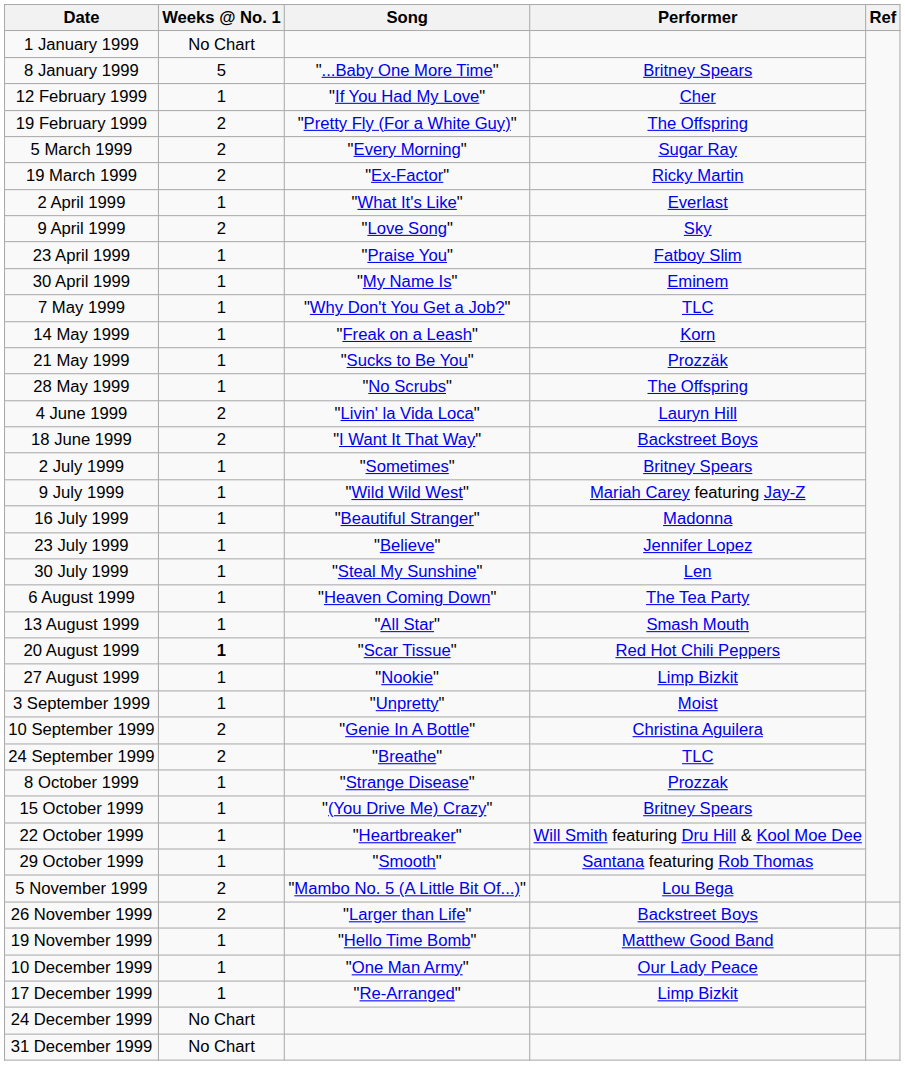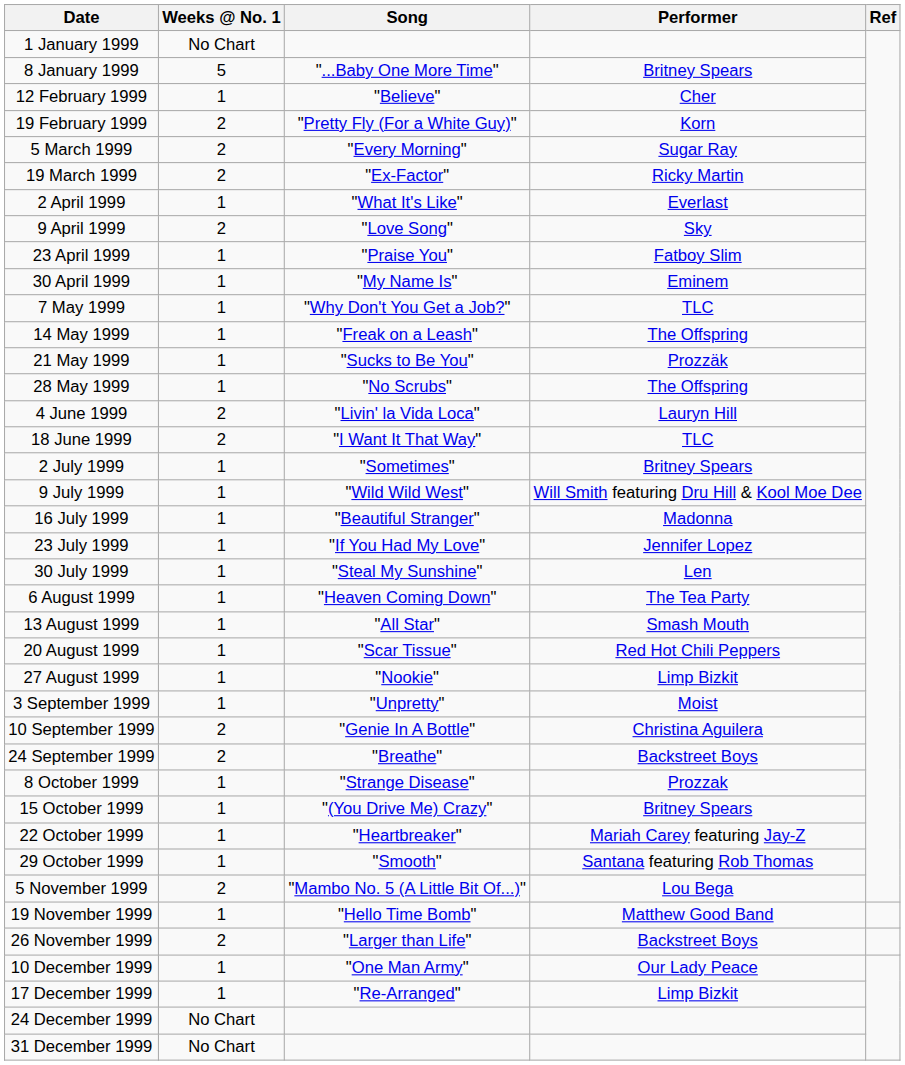 <table class="wikitable" style="text-align: center;">
 <tr>
 <th>Date</th>
 <th>Weeks @ No. 1</th>
 <th>Song</th>
 <th>Performer</th>
 <th>Ref</th>
 </tr>
 <tr>
 <td>1 January 1999</td>
 <td>No Chart</td>
 <td></td>
 <td></td>
 </tr>
 <tr>
 <td>8 January 1999</td>
 <td>5</td>
 <td>"<a href='#'>...Baby One More Time</a>"</td>
 <td><a href='#'>Britney Spears</a></td>
 </tr>
 <tr>
 <td>12 February 1999</td>
 <td>1</td>
-<td>"<a href='#'>If You Had My Love</a>"</td>
+<td>"<a href='#'>Believe</a>"</td>
 <td><a href='#'>Cher</a></td>
 </tr>
 <tr>
 <td>19 February 1999</td>
 <td>2</td>
 <td>"<a href='#'>Pretty Fly (For a White Guy)</a>"</td>
-<td><a href='#'>The Offspring</a></td>
+<td><a href='#'>Korn</a></td>
 </tr>
 <tr>
 <td>5 March 1999</td>
 <td>2</td>
 <td>"<a href='#'>Every Morning</a>"</td>
 <td><a href='#'>Sugar Ray</a></td>
 </tr>
 <tr>
 <td>19 March 1999</td>
 <td>2</td>
 <td>"<a href='#'>Ex-Factor</a>"</td>
 <td><a href='#'>Ricky Martin</a></td>
 </tr>
 <tr>
 <td>2 April 1999</td>
 <td>1</td>
 <td>"<a href='#'>What It's Like</a>"</td>
 <td><a href='#'>Everlast</a></td>
 </tr>
 <tr>
 <td>9 April 1999</td>
 <td>2</td>
 <td>"<a href='#'>Love Song</a>"</td>
 <td><a href='#'>Sky</a></td>
 </tr>
 <tr>
 <td>23 April 1999</td>
 <td>1</td>
 <td>"<a href='#'>Praise You</a>"</td>
 <td><a href='#'>Fatboy Slim</a></td>
 </tr>
 <tr>
 <td>30 April 1999</td>
 <td>1</td>
 <td>"<a href='#'>My Name Is</a>"</td>
 <td><a href='#'>Eminem</a></td>
 </tr>
 <tr>
 <td>7 May 1999</td>
 <td>1</td>
 <td>"<a href='#'>Why Don't You Get a Job?</a>"</td>
 <td><a href='#'>TLC</a></td>
 </tr>
 <tr>
 <td>14 May 1999</td>
 <td>1</td>
 <td>"<a href='#'>Freak on a Leash</a>"</td>
-<td><a href='#'>Korn</a></td>
+<td><a href='#'>The Offspring</a></td>
 </tr>
 <tr>
 <td>21 May 1999</td>
 <td>1</td>
 <td>"<a href='#'>Sucks to Be You</a>"</td>
 <td><a href='#'>Prozzäk</a></td>
 </tr>
 <tr>
 <td>28 May 1999</td>
 <td>1</td>
 <td>"<a href='#'>No Scrubs</a>"</td>
 <td><a href='#'>The Offspring</a></td>
 </tr>
 <tr>
 <td>4 June 1999</td>
 <td>2</td>
 <td>"<a href='#'>Livin' la Vida Loca</a>"</td>
 <td><a href='#'>Lauryn Hill</a></td>
 </tr>
 <tr>
 <td>18 June 1999</td>
 <td>2</td>
 <td>"<a href='#'>I Want It That Way</a>"</td>
-<td><a href='#'>Backstreet Boys</a></td>
+<td><a href='#'>TLC</a></td>
 </tr>
 <tr>
 <td>2 July 1999</td>
 <td>1</td>
 <td>"<a href='#'>Sometimes</a>"</td>
 <td><a href='#'>Britney Spears</a></td>
 </tr>
 <tr>
 <td>9 July 1999</td>
 <td>1</td>
 <td>"<a href='#'>Wild Wild West</a>"</td>
-<td><a href='#'>Mariah Carey</a> featuring <a href='#'>Jay-Z</a></td>
+<td><a href='#'>Will Smith</a> featuring <a href='#'>Dru Hill</a> & <a href='#'>Kool Moe Dee</a></td>
 </tr>
 <tr>
 <td>16 July 1999</td>
 <td>1</td>
 <td>"<a href='#'>Beautiful Stranger</a>"</td>
 <td><a href='#'>Madonna</a></td>
 </tr>
 <tr>
 <td>23 July 1999</td>
 <td>1</td>
-<td>"<a href='#'>Believe</a>"</td>
+<td>"<a href='#'>If You Had My Love</a>"</td>
 <td><a href='#'>Jennifer Lopez</a></td>
 </tr>
 <tr>
 <td>30 July 1999</td>
 <td>1</td>
 <td>"<a href='#'>Steal My Sunshine</a>"</td>
 <td><a href='#'>Len</a></td>
 </tr>
 <tr>
 <td>6 August 1999</td>
 <td>1</td>
 <td>"<a href='#'>Heaven Coming Down</a>"</td>
 <td><a href='#'>The Tea Party</a></td>
 </tr>
 <tr>
 <td>13 August 1999</td>
 <td>1</td>
 <td>"<a href='#'>All Star</a>"</td>
 <td><a href='#'>Smash Mouth</a></td>
 </tr>
 <tr>
 <td>20 August 1999</td>
-<td><strong>1</strong></td>
+<td>1</td>
 <td>"<a href='#'>Scar Tissue</a>"</td>
 <td><a href='#'>Red Hot Chili Peppers</a></td>
 </tr>
 <tr>
 <td>27 August 1999</td>
 <td>1</td>
 <td>"<a href='#'>Nookie</a>"</td>
 <td><a href='#'>Limp Bizkit</a></td>
 </tr>
 <tr>
 <td>3 September 1999</td>
 <td>1</td>
 <td>"<a href='#'>Unpretty</a>"</td>
 <td><a href='#'>Moist</a></td>
 </tr>
 <tr>
 <td>10 September 1999</td>
 <td>2</td>
 <td>"<a href='#'>Genie In A Bottle</a>"</td>
 <td><a href='#'>Christina Aguilera</a></td>
 </tr>
 <tr>
 <td>24 September 1999</td>
 <td>2</td>
 <td>"<a href='#'>Breathe</a>"</td>
-<td><a href='#'>TLC</a></td>
+<td><a href='#'>Backstreet Boys</a></td>
 </tr>
 <tr>
 <td>8 October 1999</td>
 <td>1</td>
 <td>"<a href='#'>Strange Disease</a>"</td>
 <td><a href='#'>Prozzak</a></td>
 </tr>
 <tr>
 <td>15 October 1999</td>
 <td>1</td>
 <td>"<a href='#'>(You Drive Me) Crazy</a>"</td>
 <td><a href='#'>Britney Spears</a></td>
 </tr>
 <tr>
 <td>22 October 1999</td>
 <td>1</td>
 <td>"<a href='#'>Heartbreaker</a>"</td>
-<td><a href='#'>Will Smith</a> featuring <a href='#'>Dru Hill</a> & <a href='#'>Kool Moe Dee</a></td>
+<td><a href='#'>Mariah Carey</a> featuring <a href='#'>Jay-Z</a></td>
 </tr>
 <tr>
 <td>29 October 1999</td>
 <td>1</td>
 <td>"<a href='#'>Smooth</a>"</td>
 <td><a href='#'>Santana</a> featuring <a href='#'>Rob Thomas</a></td>
 </tr>
 <tr>
 <td>5 November 1999</td>
 <td>2</td>
 <td>"<a href='#'>Mambo No. 5 (A Little Bit Of...)</a>"</td>
 <td><a href='#'>Lou Bega</a></td>
 </tr>
 <tr>
+<td>19 November 1999</td>
+<td>1</td>
+<td>"<a href='#'>Hello Time Bomb</a>"</td>
+<td><a href='#'>Matthew Good Band</a></td>
+<td></td>
+</tr>
+<tr>
 <td>26 November 1999</td>
 <td>2</td>
 <td>"<a href='#'>Larger than Life</a>"</td>
 <td><a href='#'>Backstreet Boys</a></td>
-<td></td>
-</tr>
-<tr>
-<td>19 November 1999</td>
-<td>1</td>
-<td>"<a href='#'>Hello Time Bomb</a>"</td>
-<td><a href='#'>Matthew Good Band</a></td>
 <td></td>
 </tr>
 <tr>
 <td>10 December 1999</td>
 <td>1</td>
 <td>"<a href='#'>One Man Army</a>"</td>
 <td><a href='#'>Our Lady Peace</a></td>
 </tr>
 <tr>
 <td>17 December 1999</td>
 <td>1</td>
 <td>"<a href='#'>Re-Arranged</a>"</td>
 <td><a href='#'>Limp Bizkit</a></td>
 </tr>
 <tr>
 <td>24 December 1999</td>
 <td>No Chart</td>
 <td></td>
 <td></td>
 </tr>
 <tr>
 <td>31 December 1999</td>
 <td>No Chart</td>
 <td></td>
 <td></td>
 </tr>
 </table>
